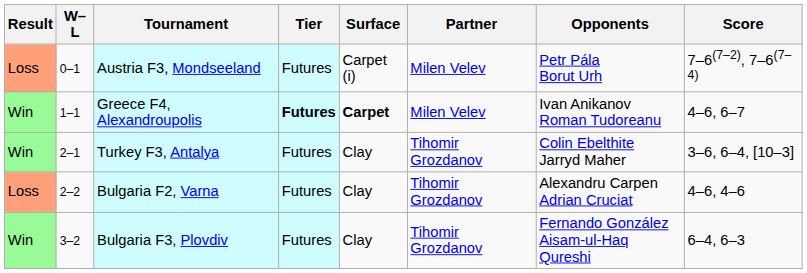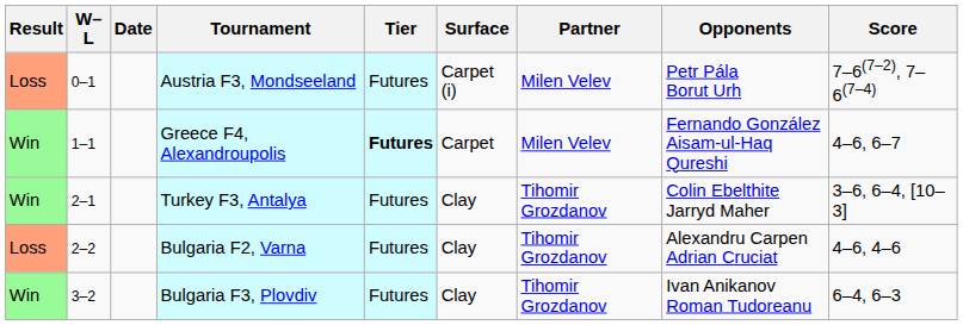 <table class="sortable wikitable">
 <tr>
 <th>Result</th>
 <th class="unsortable">W–L</th>
+<th>Date</th>
 <th>Tournament</th>
 <th>Tier</th>
 <th>Surface</th>
 <th>Partner</th>
 <th>Opponents</th>
 <th class="unsortable">Score</th>
 </tr>
 <tr>
 <td bgcolor=#FFA07A>Loss</td>
 <td><small>0–1</small></td>
+<td></td>
 <td style="background:#cffcff;">Austria F3, <a href='#'>Mondseeland</a></td>
 <td style="background:#cffcff;">Futures</td>
 <td>Carpet (i)</td>
 <td> <a href='#'>Milen Velev</a></td>
 <td> <a href='#'>Petr Pála</a><br> <a href='#'>Borut Urh</a></td>
 <td>7–6<sup>(7–2)</sup>, 7–6<sup>(7–4)</sup></td>
 </tr>
 <tr>
 <td bgcolor=#98fb98>Win</td>
 <td><small>1–1</small></td>
+<td></td>
 <td style="background:#cffcff;">Greece F4, <a href='#'>Alexandroupolis</a></td>
 <td style="background:#cffcff;"><strong>Futures</strong></td>
-<td><strong>Carpet</strong></td>
+<td>Carpet</td>
 <td> <a href='#'>Milen Velev</a></td>
-<td> Ivan Anikanov<br> <a href='#'>Roman Tudoreanu</a></td>
+<td> <a href='#'>Fernando González</a><br> <a href='#'>Aisam-ul-Haq Qureshi</a></td>
 <td>4–6, 6–7</td>
 </tr>
 <tr>
 <td bgcolor=#98fb98>Win</td>
 <td><small>2–1</small></td>
+<td></td>
 <td style="background:#cffcff;">Turkey F3, <a href='#'>Antalya</a></td>
 <td style="background:#cffcff;">Futures</td>
 <td>Clay</td>
 <td> <a href='#'>Tihomir Grozdanov</a></td>
 <td> <a href='#'>Colin Ebelthite</a><br> Jarryd Maher</td>
 <td>3–6, 6–4, [10–3]</td>
 </tr>
 <tr>
 <td bgcolor=#FFA07A>Loss</td>
 <td><small>2–2</small></td>
+<td></td>
 <td style="background:#cffcff;">Bulgaria F2, <a href='#'>Varna</a></td>
 <td style="background:#cffcff;">Futures</td>
 <td>Clay</td>
 <td> <a href='#'>Tihomir Grozdanov</a></td>
 <td> Alexandru Carpen<br> <a href='#'>Adrian Cruciat</a></td>
 <td>4–6, 4–6</td>
 </tr>
 <tr>
 <td bgcolor=#98fb98>Win</td>
 <td><small>3–2</small></td>
+<td></td>
 <td style="background:#cffcff;">Bulgaria F3, <a href='#'>Plovdiv</a></td>
 <td style="background:#cffcff;">Futures</td>
 <td>Clay</td>
 <td> <a href='#'>Tihomir Grozdanov</a></td>
-<td> <a href='#'>Fernando González</a><br> <a href='#'>Aisam-ul-Haq Qureshi</a></td>
+<td> Ivan Anikanov<br> <a href='#'>Roman Tudoreanu</a></td>
 <td>6–4, 6–3</td>
 </tr>
 </table>
